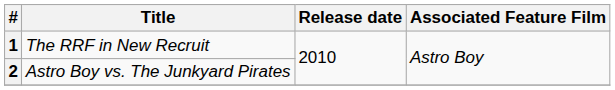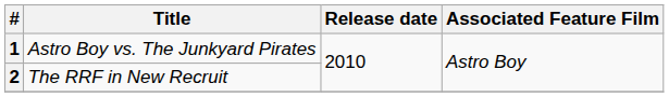 <table class="wikitable sortable">
 <tr>
 <th>#</th>
 <th scope="col">Title</th>
 <th scope="col">Release date</th>
 <th scope="col">Associated Feature Film</th>
 </tr>
 <tr>
 <th>1</th>
-<td scope="row"><em>The RRF in New Recruit</em></td>
+<td scope="row"><em>Astro Boy vs. The Junkyard Pirates</em></td>
 <td rowspan="2">2010</td>
 <td rowspan="2"><em>Astro Boy</em></td>
 </tr>
 <tr>
 <th>2</th>
-<td scope="row"><em>Astro Boy vs. The Junkyard Pirates</em></td>
+<td scope="row"><em>The RRF in New Recruit</em></td>
 </tr>
 <tr>
 </tr>
 </table>
